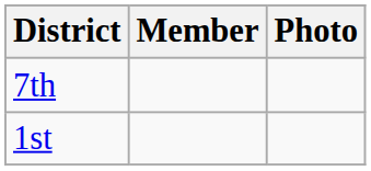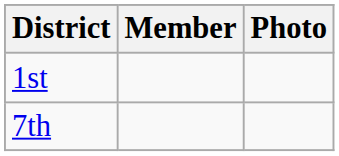 <table class="wikitable sortable">
 <tr>
 <th>District</th>
 <th>Member</th>
 <th>Photo</th>
 </tr>
 <tr>
+<td><a href='#'>1st</a></td>
+<td></td>
+<td></td>
+</tr>
+<tr>
 <td><a href='#'>7th</a></td>
 <td></td>
 <td></td>
 </tr>
-<tr>
-<td><a href='#'>1st</a></td>
-<td></td>
-<td></td>
-</tr>
 </table>
